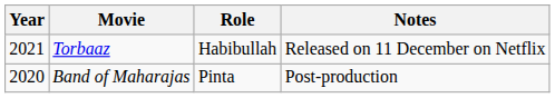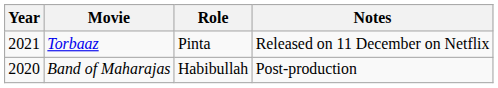 <table class="wikitable" style="font-size: 90%;">
 <tr>
 <th>Year</th>
 <th>Movie</th>
 <th>Role</th>
 <th>Notes</th>
 </tr>
 <tr>
 <td>2021</td>
 <td><em><a href='#'>Torbaaz</a></em></td>
-<td>Habibullah</td>
+<td>Pinta</td>
 <td>Released on 11 December on Netflix</td>
 </tr>
 <tr>
 <td>2020</td>
 <td><em>Band of Maharajas</em></td>
-<td>Pinta</td>
+<td>Habibullah</td>
 <td>Post-production</td>
 </tr>
 </table>
